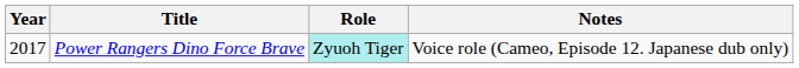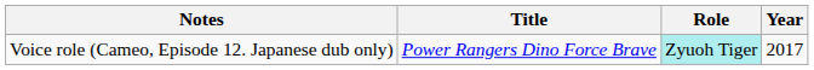 <table class="wikitable sortable">
 <tr>
-<th>Year</th>
+<th class="unsortable">Notes</th>
 <th>Title</th>
 <th>Role</th>
-<th class="unsortable">Notes</th>
+<th>Year</th>
 </tr>
 <tr>
-<td>2017</td>
+<td>Voice role (Cameo, Episode 12. Japanese dub only)</td>
 <td><em><a href='#'>Power Rangers Dino Force Brave</a></em></td>
 <td style="background: paleturquoise;">Zyuoh Tiger</td>
-<td>Voice role (Cameo, Episode 12. Japanese dub only)</td>
+<td>2017</td>
 </tr>
 </table>
